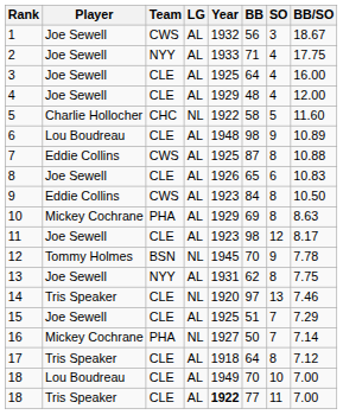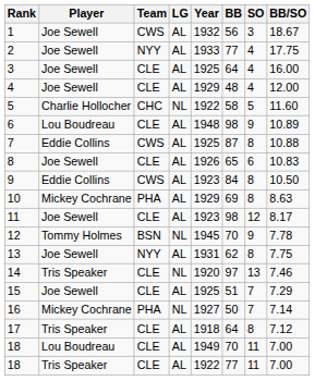 <table class="wikitable">
 <tr>
 <th>Rank</th>
 <th>Player</th>
 <th>Team</th>
 <th>LG</th>
 <th>Year</th>
 <th>BB</th>
 <th>SO</th>
 <th>BB/SO</th>
 </tr>
 <tr>
 <td>1</td>
 <td>Joe Sewell</td>
 <td>CWS</td>
 <td>AL</td>
 <td>1932</td>
 <td>56</td>
 <td>3</td>
 <td>18.67</td>
 </tr>
 <tr>
 <td>2</td>
 <td>Joe Sewell</td>
 <td>NYY</td>
 <td>AL</td>
 <td>1933</td>
-<td>71</td>
+<td>77</td>
 <td>4</td>
 <td>17.75</td>
 </tr>
 <tr>
 <td>3</td>
 <td>Joe Sewell</td>
 <td>CLE</td>
 <td>AL</td>
 <td>1925</td>
 <td>64</td>
 <td>4</td>
 <td>16.00</td>
 </tr>
 <tr>
 <td>4</td>
 <td>Joe Sewell</td>
 <td>CLE</td>
 <td>AL</td>
 <td>1929</td>
 <td>48</td>
 <td>4</td>
 <td>12.00</td>
 </tr>
 <tr>
 <td>5</td>
 <td>Charlie Hollocher</td>
 <td>CHC</td>
 <td>NL</td>
 <td>1922</td>
 <td>58</td>
 <td>5</td>
 <td>11.60</td>
 </tr>
 <tr>
 <td>6</td>
 <td>Lou Boudreau</td>
 <td>CLE</td>
 <td>AL</td>
 <td>1948</td>
 <td>98</td>
 <td>9</td>
 <td>10.89</td>
 </tr>
 <tr>
 <td>7</td>
 <td>Eddie Collins</td>
 <td>CWS</td>
 <td>AL</td>
 <td>1925</td>
 <td>87</td>
 <td>8</td>
 <td>10.88</td>
 </tr>
 <tr>
 <td>8</td>
 <td>Joe Sewell</td>
 <td>CLE</td>
 <td>AL</td>
 <td>1926</td>
 <td>65</td>
 <td>6</td>
 <td>10.83</td>
 </tr>
 <tr>
 <td>9</td>
 <td>Eddie Collins</td>
 <td>CWS</td>
 <td>AL</td>
 <td>1923</td>
 <td>84</td>
 <td>8</td>
 <td>10.50</td>
 </tr>
 <tr>
 <td>10</td>
 <td>Mickey Cochrane</td>
 <td>PHA</td>
 <td>AL</td>
 <td>1929</td>
 <td>69</td>
 <td>8</td>
 <td>8.63</td>
 </tr>
 <tr>
 <td>11</td>
 <td>Joe Sewell</td>
 <td>CLE</td>
 <td>AL</td>
 <td>1923</td>
 <td>98</td>
 <td>12</td>
 <td>8.17</td>
 </tr>
 <tr>
 <td>12</td>
 <td>Tommy Holmes</td>
 <td>BSN</td>
 <td>NL</td>
 <td>1945</td>
 <td>70</td>
 <td>9</td>
 <td>7.78</td>
 </tr>
 <tr>
 <td>13</td>
 <td>Joe Sewell</td>
 <td>NYY</td>
 <td>AL</td>
 <td>1931</td>
 <td>62</td>
 <td>8</td>
 <td>7.75</td>
 </tr>
 <tr>
 <td>14</td>
 <td>Tris Speaker</td>
 <td>CLE</td>
 <td>NL</td>
 <td>1920</td>
 <td>97</td>
 <td>13</td>
 <td>7.46</td>
 </tr>
 <tr>
 <td>15</td>
 <td>Joe Sewell</td>
 <td>CLE</td>
 <td>AL</td>
 <td>1925</td>
 <td>51</td>
 <td>7</td>
 <td>7.29</td>
 </tr>
 <tr>
 <td>16</td>
 <td>Mickey Cochrane</td>
 <td>PHA</td>
 <td>NL</td>
 <td>1927</td>
 <td>50</td>
 <td>7</td>
 <td>7.14</td>
 </tr>
 <tr>
 <td>17</td>
 <td>Tris Speaker</td>
 <td>CLE</td>
 <td>AL</td>
 <td>1918</td>
 <td>64</td>
 <td>8</td>
 <td>7.12</td>
 </tr>
 <tr>
 <td>18</td>
 <td>Lou Boudreau</td>
 <td>CLE</td>
 <td>AL</td>
 <td>1949</td>
 <td>70</td>
-<td>10</td>
+<td>11</td>
 <td>7.00</td>
 </tr>
 <tr>
 <td>18</td>
 <td>Tris Speaker</td>
 <td>CLE</td>
 <td>AL</td>
-<td><strong>1922</strong></td>
+<td>1922</td>
 <td>77</td>
 <td>11</td>
 <td>7.00</td>
 </tr>
 </table>
